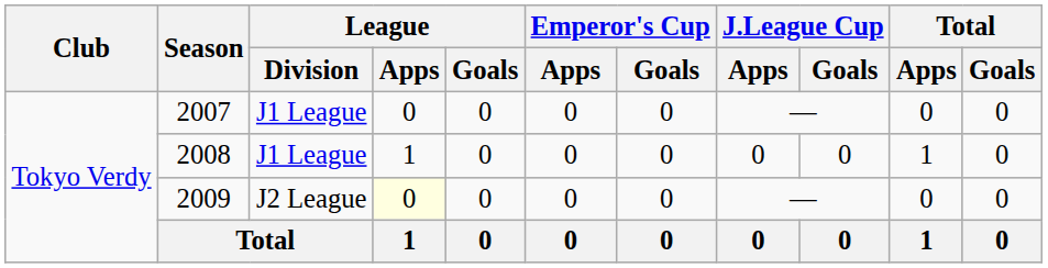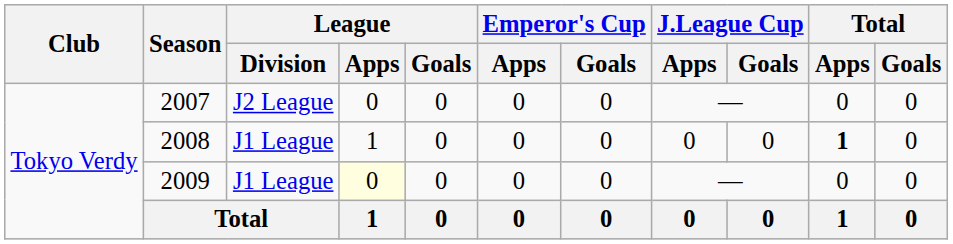 <table class="wikitable" style="text-align: center;">
 <tr>
 <th rowspan="2">Club</th>
 <th rowspan="2">Season</th>
 <th colspan="3">League</th>
 <th colspan=2><a href='#'>Emperor's Cup</a></th>
 <th colspan=2><a href='#'>J.League Cup</a></th>
 <th colspan=2>Total</th>
 </tr>
 <tr>
 <th>Division</th>
 <th>Apps</th>
 <th>Goals</th>
 <th>Apps</th>
 <th>Goals</th>
 <th>Apps</th>
 <th>Goals</th>
 <th>Apps</th>
 <th>Goals</th>
 </tr>
 <tr>
 <td rowspan="4"><a href='#'>Tokyo Verdy</a></td>
 <td>2007</td>
-<td><a href='#'>J1 League</a></td>
+<td><a href='#'>J2 League</a></td>
 <td>0</td>
 <td>0</td>
 <td>0</td>
 <td>0</td>
 <td colspan="2">—</td>
 <td>0</td>
 <td>0</td>
 </tr>
 <tr>
 <td>2008</td>
 <td><a href='#'>J1 League</a></td>
 <td>1</td>
 <td>0</td>
 <td>0</td>
 <td>0</td>
 <td>0</td>
 <td>0</td>
-<td>1</td>
+<td><strong>1</strong></td>
 <td>0</td>
 </tr>
 <tr>
 <td>2009</td>
-<td>J2 League</td>
+<td><a href='#'>J1 League</a></td>
 <td style="background: lightyellow;">0</td>
 <td>0</td>
 <td>0</td>
 <td>0</td>
 <td colspan="2">—</td>
 <td>0</td>
 <td>0</td>
 </tr>
 <tr>
 <th colspan=2>Total</th>
 <th>1</th>
 <th>0</th>
 <th>0</th>
 <th>0</th>
 <th>0</th>
 <th>0</th>
 <th>1</th>
 <th>0</th>
 </tr>
 </table>
